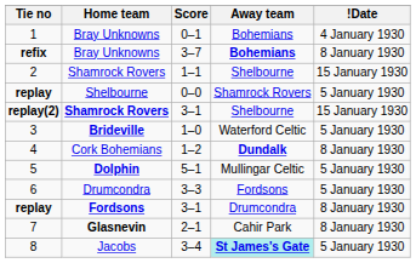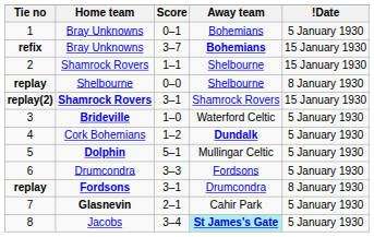 <table class="wikitable" style="text-align: center">
 <tr>
 </tr>
 <tr>
 <th>Tie no</th>
 <th>Home team</th>
 <th>Score</th>
 <th>Away team</th>
 <th>!Date</th>
 </tr>
 <tr>
 <td>1</td>
 <td><a href='#'>Bray Unknowns</a></td>
 <td>0–1</td>
 <td><a href='#'>Bohemians</a></td>
-<td>4 January 1930</td>
+<td>5 January 1930</td>
 </tr>
 <tr>
 <td><strong>refix</strong></td>
 <td><a href='#'>Bray Unknowns</a></td>
 <td>3–7</td>
 <td><strong><a href='#'>Bohemians</a></strong></td>
-<td>8 January 1930</td>
+<td>15 January 1930</td>
 </tr>
 <tr>
 <td>2</td>
 <td><a href='#'>Shamrock Rovers</a></td>
 <td>1–1</td>
 <td><a href='#'>Shelbourne</a></td>
 <td>15 January 1930</td>
 </tr>
 <tr>
 <td><strong>replay</strong></td>
 <td><a href='#'>Shelbourne</a></td>
 <td>0–0</td>
-<td><a href='#'>Shamrock Rovers</a></td>
-<td>5 January 1930</td>
+<td><a href='#'>Shelbourne</a></td>
+<td>8 January 1930</td>
 </tr>
 <tr>
 <td><strong>replay(2)</strong></td>
 <td><strong><a href='#'>Shamrock Rovers</a></strong></td>
 <td>3–1</td>
-<td><a href='#'>Shelbourne</a></td>
+<td><a href='#'>Shamrock Rovers</a></td>
 <td>15 January 1930</td>
 </tr>
 <tr>
 <td>3</td>
 <td><strong><a href='#'>Brideville</a></strong></td>
 <td>1–0</td>
 <td>Waterford Celtic</td>
 <td>5 January 1930</td>
 </tr>
 <tr>
 <td>4</td>
 <td><a href='#'>Cork Bohemians</a></td>
 <td>1–2</td>
 <td><strong><a href='#'>Dundalk</a></strong></td>
-<td>8 January 1930</td>
+<td>5 January 1930</td>
 </tr>
 <tr>
 <td>5</td>
 <td><strong><a href='#'>Dolphin</a></strong></td>
 <td>5–1</td>
 <td>Mullingar Celtic</td>
 <td>5 January 1930</td>
 </tr>
 <tr>
 <td>6</td>
 <td><a href='#'>Drumcondra</a></td>
 <td>3–3</td>
 <td><a href='#'>Fordsons</a></td>
 <td>5 January 1930</td>
 </tr>
 <tr>
 <td><strong>replay</strong></td>
 <td><strong><a href='#'>Fordsons</a></strong></td>
 <td>3–1</td>
 <td><a href='#'>Drumcondra</a></td>
 <td>8 January 1930</td>
 </tr>
 <tr>
 <td>7</td>
 <td><strong>Glasnevin</strong></td>
 <td>2–1</td>
 <td>Cahir Park</td>
-<td>8 January 1930</td>
+<td>5 January 1930</td>
 </tr>
 <tr>
 <td>8</td>
 <td><a href='#'>Jacobs</a></td>
 <td>3–4</td>
 <td style="background: paleturquoise;"><strong><a href='#'>St James's Gate</a></strong></td>
 <td>5 January 1930</td>
 </tr>
 </table>
